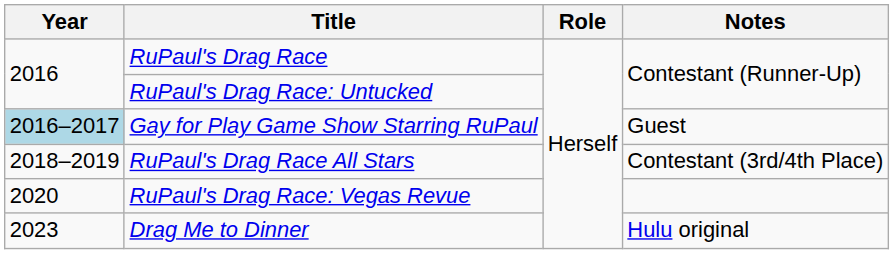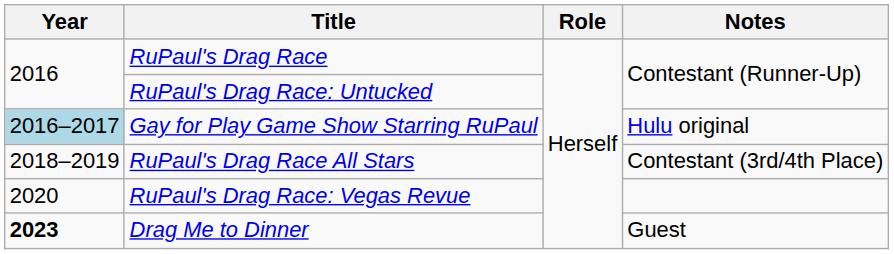 <table class="wikitable">
 <tr>
 <th scope="col">Year</th>
 <th scope="col">Title</th>
 <th scope="col">Role</th>
 <th scope="col">Notes</th>
 </tr>
 <tr>
 <td rowspan="2">2016</td>
 <td><a href='#'><em>RuPaul's Drag Race</em></a></td>
 <td rowspan="6">Herself</td>
 <td rowspan="2">Contestant (Runner-Up)</td>
 </tr>
 <tr>
 <td><em><a href='#'>RuPaul's Drag Race: Untucked</a></em></td>
 </tr>
 <tr>
 <td style="background: lightblue;">2016–2017</td>
 <td><em><a href='#'>Gay for Play Game Show Starring RuPaul</a></em></td>
-<td>Guest</td>
+<td><a href='#'>Hulu</a> original</td>
 </tr>
 <tr>
 <td>2018–2019</td>
 <td><a href='#'><em>RuPaul's Drag Race All Stars</em></a></td>
 <td>Contestant (3rd/4th Place)</td>
 </tr>
 <tr>
 <td>2020</td>
 <td><em><a href='#'>RuPaul's Drag Race: Vegas Revue</a></em></td>
 </tr>
 <tr>
-<td>2023</td>
+<td><strong>2023</strong></td>
 <td><em><a href='#'>Drag Me to Dinner</a></em></td>
-<td><a href='#'>Hulu</a> original</td>
+<td>Guest</td>
 </tr>
 </table>
